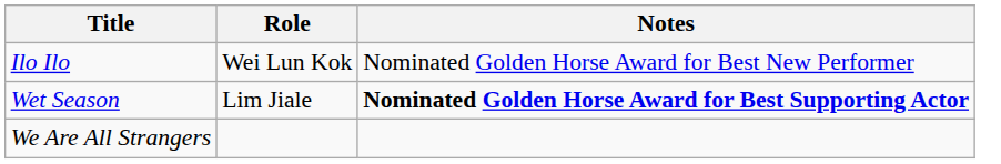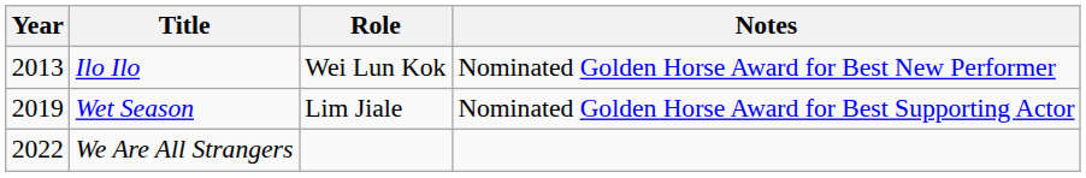 <table class="wikitable">
 <tr>
+<th>Year</th>
 <th>Title</th>
 <th>Role</th>
 <th>Notes</th>
 </tr>
 <tr>
+<td>2013</td>
 <td><em><a href='#'>Ilo Ilo</a></em></td>
 <td>Wei Lun Kok</td>
 <td>Nominated <a href='#'>Golden Horse Award for Best New Performer</a></td>
 </tr>
 <tr>
+<td>2019</td>
 <td><em><a href='#'>Wet Season</a></em></td>
 <td>Lim Jiale</td>
-<td><strong>Nominated <a href='#'>Golden Horse Award for Best Supporting Actor</a></strong></td>
+<td>Nominated <a href='#'>Golden Horse Award for Best Supporting Actor</a></td>
 </tr>
 <tr>
+<td>2022</td>
 <td><em>We Are All Strangers</em></td>
 <td></td>
 <td></td>
 </tr>
 </table>
